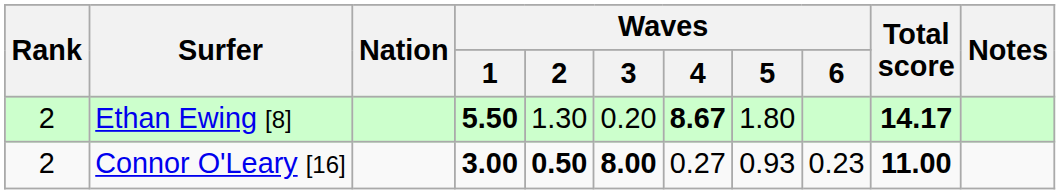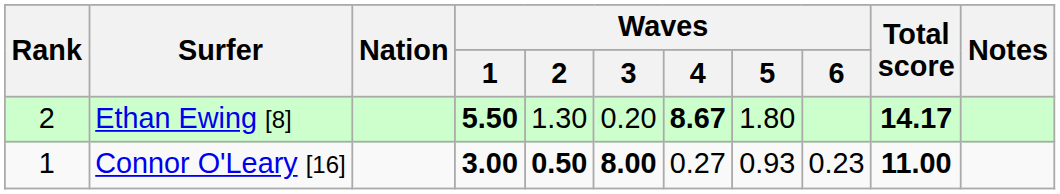 <table class="wikitable sortable" style="text-align:center">
 <tr>
 <th rowspan=2>Rank</th>
 <th rowspan=2>Surfer</th>
 <th rowspan=2>Nation</th>
 <th colspan=6>Waves</th>
 <th rowspan=2>Total<br>score</th>
 <th rowspan=2>Notes</th>
 </tr>
 <tr>
 <th>1</th>
 <th>2</th>
 <th>3</th>
 <th>4</th>
 <th>5</th>
 <th>6</th>
 </tr>
 <tr bgcolor=ccffcc>
 <td>2</td>
 <td align=left><a href='#'>Ethan Ewing</a> <small>[8]</small></td>
 <td align=left></td>
 <td><strong>5.50</strong></td>
 <td>1.30</td>
 <td>0.20</td>
 <td><strong>8.67</strong></td>
 <td>1.80</td>
 <td></td>
 <td><strong>14.17</strong></td>
 <td></td>
 </tr>
 <tr>
-<td>2</td>
+<td>1</td>
 <td align=left><a href='#'>Connor O'Leary</a> <small>[16]</small></td>
 <td align=left></td>
 <td><strong>3.00</strong></td>
 <td><strong>0.50</strong></td>
 <td><strong>8.00</strong></td>
 <td>0.27</td>
 <td>0.93</td>
 <td>0.23</td>
 <td><strong>11.00</strong></td>
 <td></td>
 </tr>
 </table>
